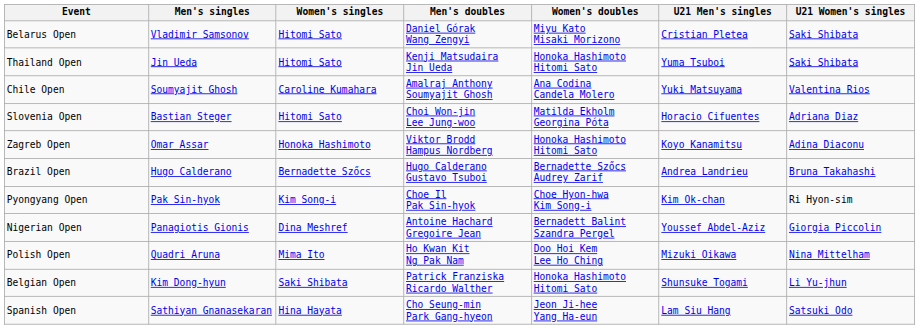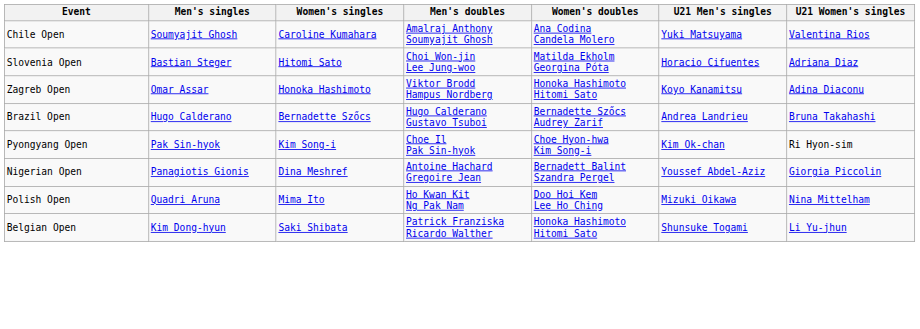 <table class=wikitable style="font-size:90%">
 <tr>
 <th width="170">Event</th>
 <th width="150">Men's singles</th>
 <th width="150">Women's singles</th>
 <th width="150">Men's doubles</th>
 <th width="150">Women's doubles</th>
 <th width="150">U21 Men's singles</th>
 <th width="150">U21 Women's singles</th>
-</tr>
-<tr>
-<td> Belarus Open</td>
-<td> <a href='#'>Vladimir Samsonov</a></td>
-<td> <a href='#'>Hitomi Sato</a></td>
-<td> <a href='#'>Daniel Górak</a><br> <a href='#'>Wang Zengyi</a></td>
-<td> <a href='#'>Miyu Kato</a><br> <a href='#'>Misaki Morizono</a></td>
-<td> <a href='#'>Cristian Pletea</a></td>
-<td> <a href='#'>Saki Shibata</a></td>
-</tr>
-<tr>
-<td> Thailand Open</td>
-<td> <a href='#'>Jin Ueda</a></td>
-<td> <a href='#'>Hitomi Sato</a></td>
-<td> <a href='#'>Kenji Matsudaira</a><br> <a href='#'>Jin Ueda</a></td>
-<td> <a href='#'>Honoka Hashimoto</a><br> <a href='#'>Hitomi Sato</a></td>
-<td> <a href='#'>Yuma Tsuboi</a></td>
-<td> <a href='#'>Saki Shibata</a></td>
 </tr>
 <tr>
 <td> Chile Open</td>
 <td> <a href='#'>Soumyajit Ghosh</a></td>
 <td> <a href='#'>Caroline Kumahara</a></td>
 <td> <a href='#'>Amalraj Anthony</a><br> <a href='#'>Soumyajit Ghosh</a></td>
 <td> <a href='#'>Ana Codina</a><br> <a href='#'>Candela Molero</a></td>
 <td> <a href='#'>Yuki Matsuyama</a></td>
 <td> <a href='#'>Valentina Rios</a></td>
 </tr>
 <tr>
 <td> Slovenia Open</td>
 <td> <a href='#'>Bastian Steger</a></td>
 <td> <a href='#'>Hitomi Sato</a></td>
 <td> <a href='#'>Choi Won-jin</a><br> <a href='#'>Lee Jung-woo</a></td>
 <td> <a href='#'>Matilda Ekholm</a><br> <a href='#'>Georgina Póta</a></td>
 <td> <a href='#'>Horacio Cifuentes</a></td>
 <td> <a href='#'>Adriana Diaz</a></td>
 </tr>
 <tr>
 <td> Zagreb Open</td>
 <td> <a href='#'>Omar Assar</a></td>
 <td> <a href='#'>Honoka Hashimoto</a></td>
 <td> <a href='#'>Viktor Brodd</a><br> <a href='#'>Hampus Nordberg</a></td>
 <td> <a href='#'>Honoka Hashimoto</a><br> <a href='#'>Hitomi Sato</a></td>
 <td> <a href='#'>Koyo Kanamitsu</a></td>
 <td> <a href='#'>Adina Diaconu</a></td>
 </tr>
 <tr>
 <td> Brazil Open</td>
 <td> <a href='#'>Hugo Calderano</a></td>
 <td> <a href='#'>Bernadette Szőcs</a></td>
 <td> <a href='#'>Hugo Calderano</a><br> <a href='#'>Gustavo Tsuboi</a></td>
 <td> <a href='#'>Bernadette Szőcs</a><br> <a href='#'>Audrey Zarif</a></td>
 <td> <a href='#'>Andrea Landrieu</a></td>
 <td> <a href='#'>Bruna Takahashi</a></td>
 </tr>
 <tr>
 <td> Pyongyang Open</td>
 <td> <a href='#'>Pak Sin-hyok</a></td>
 <td> <a href='#'>Kim Song-i</a></td>
 <td> <a href='#'>Choe Il</a><br> <a href='#'>Pak Sin-hyok</a></td>
 <td> <a href='#'>Choe Hyon-hwa</a><br> <a href='#'>Kim Song-i</a></td>
 <td> <a href='#'>Kim Ok-chan</a></td>
 <td> Ri Hyon-sim</td>
 </tr>
 <tr>
 <td> Nigerian Open</td>
 <td> <a href='#'>Panagiotis Gionis</a></td>
 <td> <a href='#'>Dina Meshref</a></td>
 <td> <a href='#'>Antoine Hachard</a><br> <a href='#'>Gregoire Jean</a></td>
 <td> <a href='#'>Bernadett Balint</a><br> <a href='#'>Szandra Pergel</a></td>
 <td> <a href='#'>Youssef Abdel-Aziz</a></td>
 <td> <a href='#'>Giorgia Piccolin</a></td>
 </tr>
 <tr>
 <td> Polish Open</td>
 <td> <a href='#'>Quadri Aruna</a></td>
 <td> <a href='#'>Mima Ito</a></td>
 <td> <a href='#'>Ho Kwan Kit</a><br> <a href='#'>Ng Pak Nam</a></td>
 <td> <a href='#'>Doo Hoi Kem</a><br> <a href='#'>Lee Ho Ching</a></td>
 <td> <a href='#'>Mizuki Oikawa</a></td>
 <td> <a href='#'>Nina Mittelham</a></td>
 </tr>
 <tr>
 <td> Belgian Open</td>
 <td> <a href='#'>Kim Dong-hyun</a></td>
 <td> <a href='#'>Saki Shibata</a></td>
 <td> <a href='#'>Patrick Franziska</a><br> <a href='#'>Ricardo Walther</a></td>
 <td> <a href='#'>Honoka Hashimoto</a><br> <a href='#'>Hitomi Sato</a></td>
 <td> <a href='#'>Shunsuke Togami</a></td>
 <td> <a href='#'>Li Yu-jhun</a></td>
 </tr>
-<tr>
-<td> Spanish Open</td>
-<td> <a href='#'>Sathiyan Gnanasekaran</a></td>
-<td> <a href='#'>Hina Hayata</a></td>
-<td> <a href='#'>Cho Seung-min</a><br> <a href='#'>Park Gang-hyeon</a></td>
-<td> <a href='#'>Jeon Ji-hee</a><br> <a href='#'>Yang Ha-eun</a></td>
-<td> <a href='#'>Lam Siu Hang</a></td>
-<td> <a href='#'>Satsuki Odo</a></td>
-</tr>
 </table>
